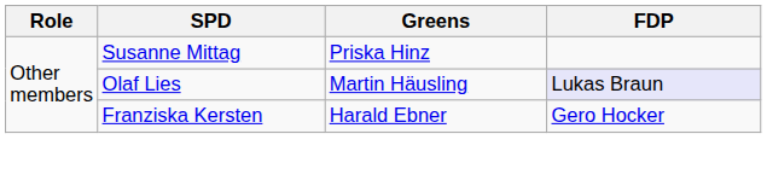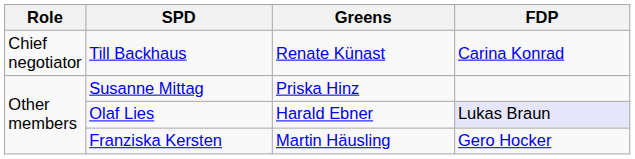 <table class="wikitable">
 <tr>
 <th>Role</th>
 <th style="width:20em">SPD</th>
 <th style="width:20em">Greens</th>
 <th style="width:20em">FDP</th>
+</tr>
+<tr>
+<td>Chief negotiator</td>
+<td><a href='#'>Till Backhaus</a></td>
+<td><a href='#'>Renate Künast</a></td>
+<td><a href='#'>Carina Konrad</a></td>
 </tr>
 <tr>
 <td rowspan="3">Other members</td>
 <td><a href='#'>Susanne Mittag</a></td>
 <td><a href='#'>Priska Hinz</a></td>
 <td></td>
 </tr>
 <tr>
 <td><a href='#'>Olaf Lies</a></td>
-<td><a href='#'>Martin Häusling</a></td>
+<td><a href='#'>Harald Ebner</a></td>
 <td style="background: lavender;">Lukas Braun</td>
 </tr>
 <tr>
 <td><a href='#'>Franziska Kersten</a></td>
-<td><a href='#'>Harald Ebner</a></td>
+<td><a href='#'>Martin Häusling</a></td>
 <td><a href='#'>Gero Hocker</a></td>
 </tr>
 </table>
